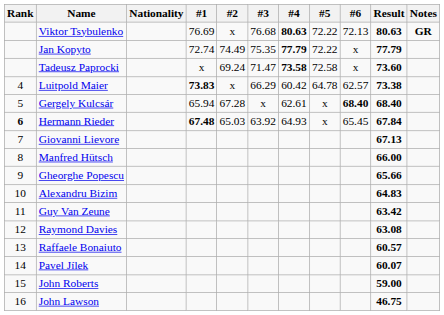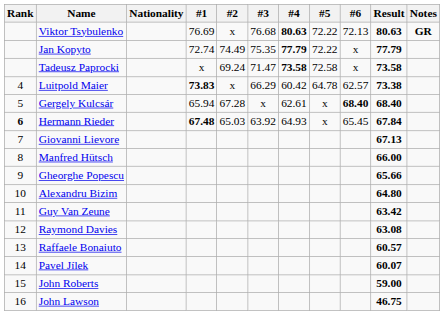 <table class="wikitable sortable" style="text-align:center">
 <tr>
 <th>Rank</th>
 <th>Name</th>
 <th>Nationality</th>
 <th>#1</th>
 <th>#2</th>
 <th>#3</th>
 <th>#4</th>
 <th>#5</th>
 <th>#6</th>
 <th>Result</th>
 <th>Notes</th>
 </tr>
 <tr>
 <td></td>
 <td align=left><a href='#'>Viktor Tsybulenko</a></td>
 <td align=left></td>
 <td>76.69</td>
 <td>x</td>
 <td>76.68</td>
 <td><strong>80.63</strong></td>
 <td>72.22</td>
 <td>72.13</td>
 <td><strong>80.63</strong></td>
 <td><strong>GR</strong></td>
 </tr>
 <tr>
 <td></td>
 <td align=left><a href='#'>Jan Kopyto</a></td>
 <td align=left></td>
 <td>72.74</td>
 <td>74.49</td>
 <td>75.35</td>
 <td><strong>77.79</strong></td>
 <td>72.22</td>
 <td>x</td>
 <td><strong>77.79</strong></td>
 <td></td>
 </tr>
 <tr>
 <td></td>
 <td align=left><a href='#'>Tadeusz Paprocki</a></td>
 <td align=left></td>
 <td>x</td>
 <td>69.24</td>
 <td>71.47</td>
 <td><strong>73.58</strong></td>
 <td>72.58</td>
 <td>x</td>
-<td><strong>73.60</strong></td>
+<td><strong>73.58</strong></td>
 <td></td>
 </tr>
 <tr>
 <td>4</td>
 <td align=left><a href='#'>Luitpold Maier</a></td>
 <td align=left></td>
 <td><strong>73.83</strong></td>
 <td>x</td>
 <td>66.29</td>
 <td>60.42</td>
 <td>64.78</td>
 <td>62.57</td>
 <td><strong>73.38</strong></td>
 <td></td>
 </tr>
 <tr>
 <td>5</td>
 <td align=left><a href='#'>Gergely Kulcsár</a></td>
 <td align=left></td>
 <td>65.94</td>
 <td>67.28</td>
 <td>x</td>
 <td>62.61</td>
 <td>x</td>
 <td><strong>68.40</strong></td>
 <td><strong>68.40</strong></td>
 <td></td>
 </tr>
 <tr>
 <td><strong>6</strong></td>
 <td align=left><a href='#'>Hermann Rieder</a></td>
 <td align=left></td>
 <td><strong>67.48</strong></td>
 <td>65.03</td>
 <td>63.92</td>
 <td>64.93</td>
 <td>x</td>
 <td>65.45</td>
 <td><strong>67.84</strong></td>
 <td></td>
 </tr>
 <tr>
 <td>7</td>
 <td align=left><a href='#'>Giovanni Lievore</a></td>
 <td align=left></td>
 <td></td>
 <td></td>
 <td></td>
 <td></td>
 <td></td>
 <td></td>
 <td><strong>67.13</strong></td>
 <td></td>
 </tr>
 <tr>
 <td>8</td>
 <td align=left><a href='#'>Manfred Hütsch</a></td>
 <td align=left></td>
 <td></td>
 <td></td>
 <td></td>
 <td></td>
 <td></td>
 <td></td>
 <td><strong>66.00</strong></td>
 <td></td>
 </tr>
 <tr>
 <td>9</td>
 <td align=left><a href='#'>Gheorghe Popescu</a></td>
 <td align=left></td>
 <td></td>
 <td></td>
 <td></td>
 <td></td>
 <td></td>
 <td></td>
 <td><strong>65.66</strong></td>
 <td></td>
 </tr>
 <tr>
 <td>10</td>
 <td align=left><a href='#'>Alexandru Bizim</a></td>
 <td align=left></td>
 <td></td>
 <td></td>
 <td></td>
 <td></td>
 <td></td>
 <td></td>
-<td><strong>64.83</strong></td>
+<td><strong>64.80</strong></td>
 <td></td>
 </tr>
 <tr>
 <td>11</td>
 <td align=left><a href='#'>Guy Van Zeune</a></td>
 <td align=left></td>
 <td></td>
 <td></td>
 <td></td>
 <td></td>
 <td></td>
 <td></td>
 <td><strong>63.42</strong></td>
 <td></td>
 </tr>
 <tr>
 <td>12</td>
 <td align=left><a href='#'>Raymond Davies</a></td>
 <td align=left></td>
 <td></td>
 <td></td>
 <td></td>
 <td></td>
 <td></td>
 <td></td>
 <td><strong>63.08</strong></td>
 <td></td>
 </tr>
 <tr>
 <td>13</td>
 <td align=left><a href='#'>Raffaele Bonaiuto</a></td>
 <td align=left></td>
 <td></td>
 <td></td>
 <td></td>
 <td></td>
 <td></td>
 <td></td>
 <td><strong>60.57</strong></td>
 <td></td>
 </tr>
 <tr>
 <td>14</td>
 <td align=left><a href='#'>Pavel Jílek</a></td>
 <td align=left></td>
 <td></td>
 <td></td>
 <td></td>
 <td></td>
 <td></td>
 <td></td>
 <td><strong>60.07</strong></td>
 <td></td>
 </tr>
 <tr>
 <td>15</td>
 <td align=left><a href='#'>John Roberts</a></td>
 <td align=left></td>
 <td></td>
 <td></td>
 <td></td>
 <td></td>
 <td></td>
 <td></td>
 <td><strong>59.00</strong></td>
 <td></td>
 </tr>
 <tr>
 <td>16</td>
 <td align=left><a href='#'>John Lawson</a></td>
 <td align=left></td>
 <td></td>
 <td></td>
 <td></td>
 <td></td>
 <td></td>
 <td></td>
 <td><strong>46.75</strong></td>
 <td></td>
 </tr>
 </table>
